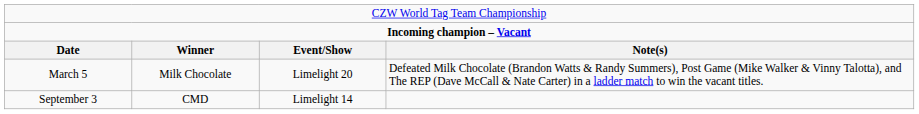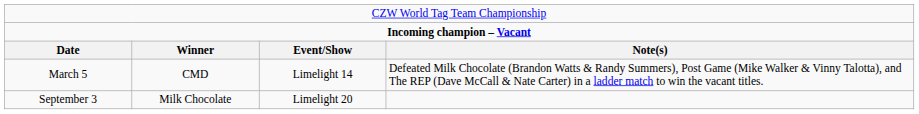 <table class="wikitable" style="text-align:center; width:100%;">
 <tr>
 <td colspan="5" style="text-align: center;"><a href='#'>CZW World Tag Team Championship</a></td>
 </tr>
 <tr>
 <td colspan="5" style="text-align: center;"><strong>Incoming champion – <a href='#'>Vacant</a></strong></td>
 </tr>
 <tr>
 <th width=14%>Date</th>
 <th width=14%>Winner</th>
 <th width=14%>Event/Show</th>
 <th width=58%>Note(s)</th>
 </tr>
 <tr>
 <td>March 5</td>
-<td>Milk Chocolate<br></td>
-<td>Limelight 20</td>
+<td>CMD<br></td>
+<td>Limelight 14</td>
 <td align=left>Defeated Milk Chocolate (Brandon Watts & Randy Summers), Post Game (Mike Walker & Vinny Talotta), and The REP (Dave McCall & Nate Carter) in a <a href='#'>ladder match</a> to win the vacant titles.</td>
 </tr>
 <tr>
 <td>September 3</td>
-<td>CMD<br></td>
-<td>Limelight 14</td>
+<td>Milk Chocolate<br></td>
+<td>Limelight 20</td>
 <td></td>
 </tr>
 </table>
